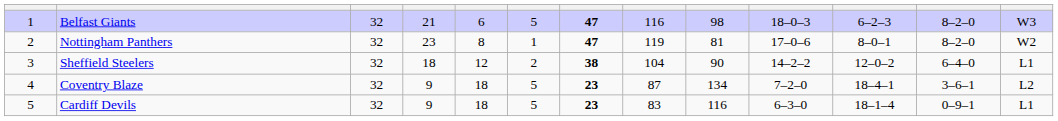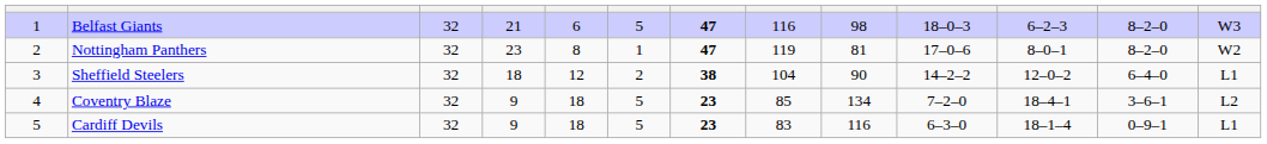 <table class="wikitable" style="width: 100%">
 <tr>
 <th width="5%"></th>
 <th width="28%"></th>
 <th width="5%"></th>
 <th width="5%"></th>
 <th width="5%"></th>
 <th width="5%"></th>
 <th width="6%"></th>
 <th width="6%"></th>
 <th width="6%"></th>
 <th width="8%"></th>
 <th width="8%"></th>
 <th width="8%"></th>
 <th width="5%"></th>
 </tr>
 <tr align=center bgcolor="#ccccff">
 <td>1</td>
 <td align=left><a href='#'>Belfast Giants</a></td>
 <td>32</td>
 <td>21</td>
 <td>6</td>
 <td>5</td>
 <td><strong>47</strong></td>
 <td>116</td>
 <td>98</td>
 <td>18–0–3</td>
 <td>6–2–3</td>
 <td>8–2–0</td>
 <td>W3</td>
 </tr>
 <tr align=center>
 <td>2</td>
 <td align=left><a href='#'>Nottingham Panthers</a></td>
 <td>32</td>
 <td>23</td>
 <td>8</td>
 <td>1</td>
 <td><strong>47</strong></td>
 <td>119</td>
 <td>81</td>
 <td>17–0–6</td>
 <td>8–0–1</td>
 <td>8–2–0</td>
 <td>W2</td>
 </tr>
 <tr align=center>
 <td>3</td>
 <td align=left><a href='#'>Sheffield Steelers</a></td>
 <td>32</td>
 <td>18</td>
 <td>12</td>
 <td>2</td>
 <td><strong>38</strong></td>
 <td>104</td>
 <td>90</td>
 <td>14–2–2</td>
 <td>12–0–2</td>
 <td>6–4–0</td>
 <td>L1</td>
 </tr>
 <tr align=center>
 <td>4</td>
 <td align=left><a href='#'>Coventry Blaze</a></td>
 <td>32</td>
 <td>9</td>
 <td>18</td>
 <td>5</td>
 <td><strong>23</strong></td>
-<td>87</td>
+<td>85</td>
 <td>134</td>
 <td>7–2–0</td>
 <td>18–4–1</td>
 <td>3–6–1</td>
 <td>L2</td>
 </tr>
 <tr align=center>
 <td>5</td>
 <td align=left><a href='#'>Cardiff Devils</a></td>
 <td>32</td>
 <td>9</td>
 <td>18</td>
 <td>5</td>
 <td><strong>23</strong></td>
 <td>83</td>
 <td>116</td>
 <td>6–3–0</td>
 <td>18–1–4</td>
 <td>0–9–1</td>
 <td>L1</td>
 </tr>
 </table>
